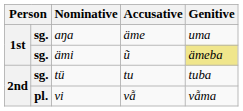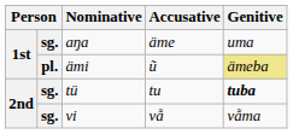 <table class=wikitable>
 <tr>
 <th colspan=2>Person</th>
 <th>Nominative</th>
 <th>Accusative</th>
 <th>Genitive</th>
 </tr>
 <tr>
 <th rowspan=2>1st</th>
 <th>sg.</th>
 <td><em>aŋa</em></td>
 <td><em>äme</em></td>
 <td><em>uma</em></td>
 </tr>
 <tr>
-<th>sg.</th>
+<th>pl.</th>
 <td><em>ämi</em></td>
 <td><em>ũ</em></td>
 <td style="background: khaki;"><em>ämeba</em></td>
 </tr>
 <tr>
 <th rowspan=2>2nd</th>
 <th>sg.</th>
 <td><em>tü</em></td>
 <td><em>tu</em></td>
-<td><em>tuba</em></td>
+<td><strong><em>tuba</em></strong></td>
 </tr>
 <tr>
-<th>pl.</th>
+<th>sg.</th>
 <td><em>vi</em></td>
 <td><em>vẫ</em></td>
 <td><em>vẫma</em></td>
 </tr>
 </table>
